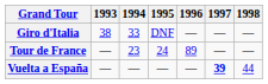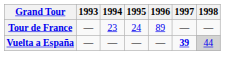 <table class="wikitable plainrowheaders">
 <tr>
 <th scope="col"><a href='#'>Grand Tour</a></th>
 <th scope="col">1993</th>
 <th scope="col">1994</th>
 <th scope="col">1995</th>
 <th scope="col">1996</th>
 <th scope="col">1997</th>
 <th scope="col">1998</th>
-</tr>
-<tr style="text-align:center;">
-<th scope="row"> <a href='#'>Giro d'Italia</a></th>
-<td><a href='#'>38</a></td>
-<td><a href='#'>33</a></td>
-<td><a href='#'>DNF</a></td>
-<td>—</td>
-<td>—</td>
-<td>—</td>
 </tr>
 <tr style="text-align:center;">
 <th scope="row"> <a href='#'>Tour de France</a></th>
 <td>—</td>
 <td><a href='#'>23</a></td>
 <td><a href='#'>24</a></td>
 <td><a href='#'>89</a></td>
 <td>—</td>
 <td>—</td>
 </tr>
 <tr style="text-align:center;">
 <th scope="row"> <a href='#'>Vuelta a España</a></th>
 <td>—</td>
 <td>—</td>
 <td>—</td>
 <td>—</td>
 <td><strong><a href='#'>39</a></strong></td>
-<td><a href='#'>44</a></td>
+<td style="background: lightgrey;"><a href='#'>44</a></td>
 </tr>
 </table>
